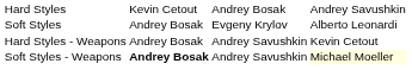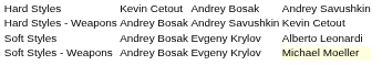 <table>
 <tr>
 <td>Hard Styles</td>
 <td>Kevin Cetout </td>
 <td>Andrey Bosak </td>
 <td>Andrey Savushkin </td>
 </tr>
 <tr>
+<td>Hard Styles - Weapons</td>
+<td>Andrey Bosak </td>
+<td>Andrey Savushkin </td>
+<td>Kevin Cetout </td>
+</tr>
+<tr>
 <td>Soft Styles</td>
 <td>Andrey Bosak </td>
 <td>Evgeny Krylov </td>
 <td>Alberto Leonardi </td>
 </tr>
 <tr>
-<td>Hard Styles - Weapons</td>
+<td>Soft Styles - Weapons</td>
 <td>Andrey Bosak </td>
-<td>Andrey Savushkin </td>
-<td>Kevin Cetout </td>
-</tr>
-<tr>
-<td>Soft Styles - Weapons</td>
-<td><strong>Andrey Bosak </strong></td>
-<td>Andrey Savushkin </td>
+<td>Evgeny Krylov </td>
 <td style="background: lightyellow;">Michael Moeller </td>
 </tr>
 <tr>
 </tr>
 </table>
